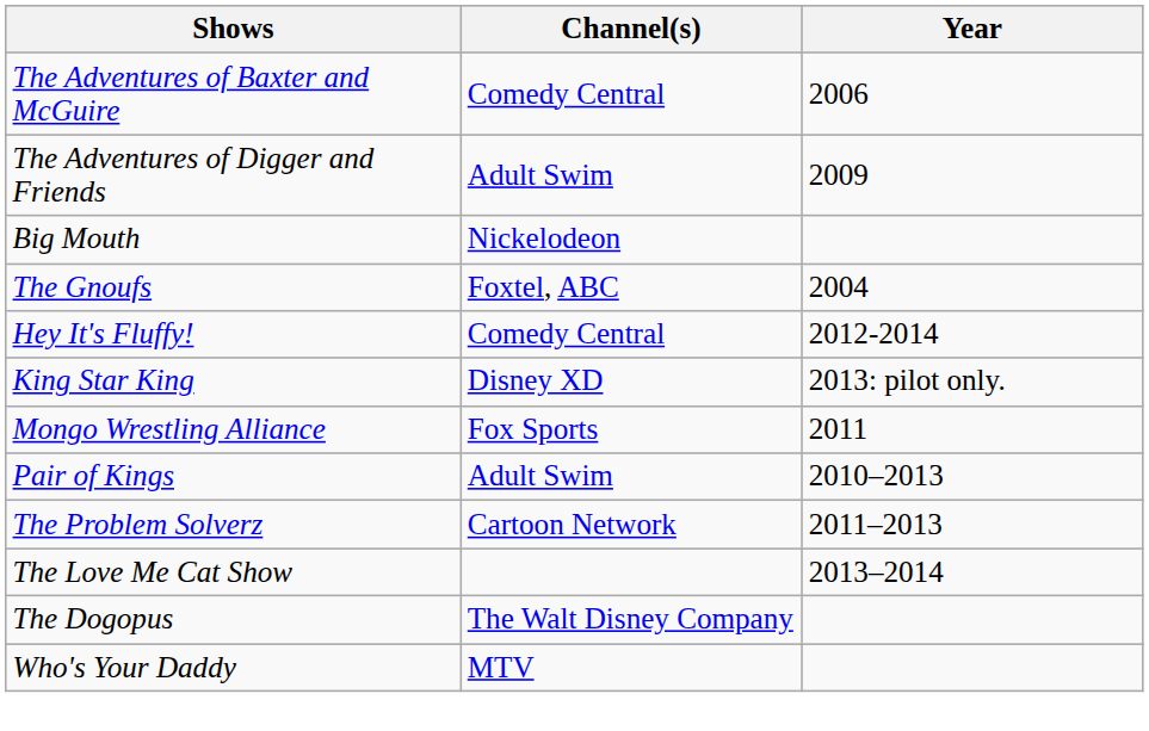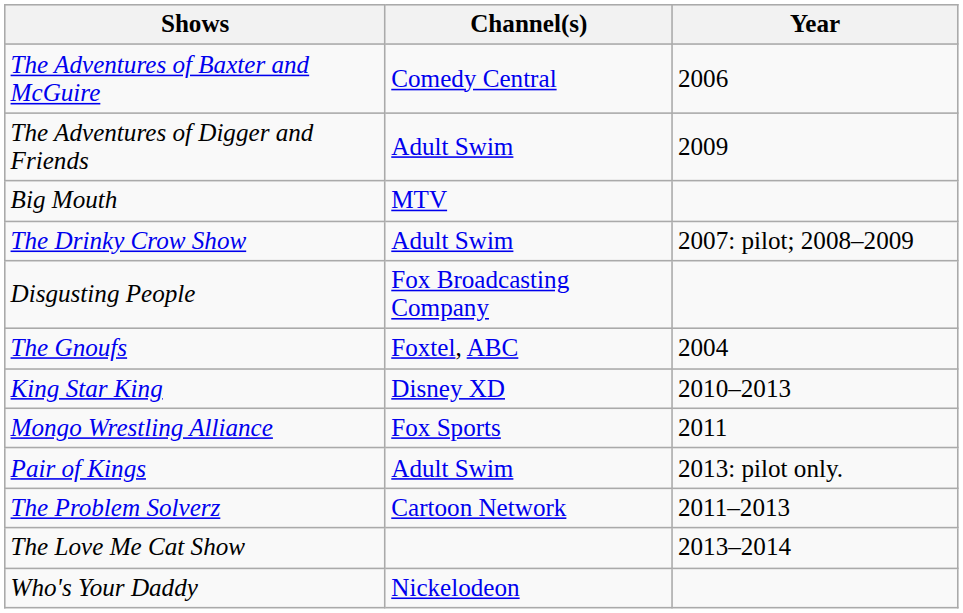 <table class="wikitable sortable" style="width: auto; style="width:100%;" table-layout: fixed;" |>
 <tr>
 <th style="width:20%;">Shows</th>
 <th style="width:15%;">Channel(s)</th>
 <th style="width:15%;">Year</th>
 </tr>
 <tr>
 <td><em><a href='#'>The Adventures of Baxter and McGuire</a></em></td>
 <td><a href='#'>Comedy Central</a></td>
 <td>2006</td>
 </tr>
 <tr>
 <td><em>The Adventures of Digger and Friends</em></td>
 <td><a href='#'>Adult Swim</a></td>
 <td>2009</td>
 </tr>
 <tr>
 <td><em>Big Mouth</em></td>
-<td><a href='#'>Nickelodeon</a></td>
+<td><a href='#'>MTV</a></td>
+<td></td>
+</tr>
+<tr>
+<td><em><a href='#'>The Drinky Crow Show</a></em></td>
+<td><a href='#'>Adult Swim</a></td>
+<td>2007: pilot; 2008–2009</td>
+</tr>
+<tr>
+<td><em>Disgusting People</em></td>
+<td><a href='#'>Fox Broadcasting Company</a></td>
 <td></td>
 </tr>
 <tr>
 <td><em><a href='#'>The Gnoufs</a></em></td>
 <td><a href='#'>Foxtel</a>, <a href='#'>ABC</a></td>
 <td>2004</td>
 </tr>
 <tr>
-<td><em><a href='#'>Hey It's Fluffy!</a></em></td>
-<td><a href='#'>Comedy Central</a></td>
-<td>2012-2014</td>
-</tr>
-<tr>
 <td><em><a href='#'>King Star King</a></em></td>
 <td><a href='#'>Disney XD</a></td>
-<td>2013: pilot only.</td>
+<td>2010–2013</td>
 </tr>
 <tr>
 <td><em><a href='#'>Mongo Wrestling Alliance</a></em></td>
 <td><a href='#'>Fox Sports</a></td>
 <td>2011</td>
 </tr>
 <tr>
 <td><em><a href='#'>Pair of Kings</a></em></td>
 <td><a href='#'>Adult Swim</a></td>
-<td>2010–2013</td>
+<td>2013: pilot only.</td>
 </tr>
 <tr>
 <td><em><a href='#'>The Problem Solverz</a></em></td>
 <td><a href='#'>Cartoon Network</a></td>
 <td>2011–2013</td>
 </tr>
 <tr>
 <td><em>The Love Me Cat Show</em></td>
 <td></td>
 <td>2013–2014</td>
 </tr>
 <tr>
-<td><em>The Dogopus</em></td>
-<td><a href='#'>The Walt Disney Company</a></td>
-<td></td>
-</tr>
-<tr>
 <td><em>Who's Your Daddy</em></td>
-<td><a href='#'>MTV</a></td>
+<td><a href='#'>Nickelodeon</a></td>
 <td></td>
 </tr>
 </table>
